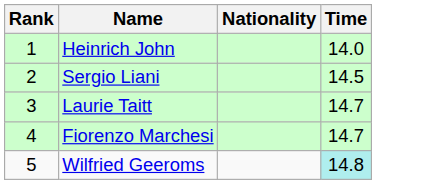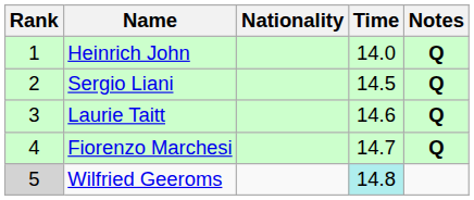 <table class="wikitable sortable" style="text-align:center">
 <tr>
 <th>Rank</th>
 <th>Name</th>
 <th>Nationality</th>
 <th>Time</th>
+<th>Notes</th>
 </tr>
 <tr bgcolor=ccffcc>
 <td>1</td>
 <td align=left><a href='#'>Heinrich John</a></td>
 <td align=left></td>
 <td>14.0</td>
+<td><strong>Q</strong></td>
 </tr>
 <tr bgcolor=ccffcc>
 <td>2</td>
 <td align=left><a href='#'>Sergio Liani</a></td>
 <td align=left></td>
 <td>14.5</td>
+<td><strong>Q</strong></td>
 </tr>
 <tr bgcolor=ccffcc>
 <td>3</td>
 <td align=left><a href='#'>Laurie Taitt</a></td>
 <td align=left></td>
-<td>14.7</td>
+<td>14.6</td>
+<td><strong>Q</strong></td>
 </tr>
 <tr bgcolor=ccffcc>
 <td>4</td>
 <td align=left><a href='#'>Fiorenzo Marchesi</a></td>
 <td align=left></td>
 <td>14.7</td>
+<td><strong>Q</strong></td>
 </tr>
 <tr>
-<td>5</td>
+<td style="background: lightgrey;">5</td>
 <td align=left><a href='#'>Wilfried Geeroms</a></td>
 <td align=left></td>
 <td style="background: paleturquoise;">14.8</td>
+<td></td>
 </tr>
 </table>
